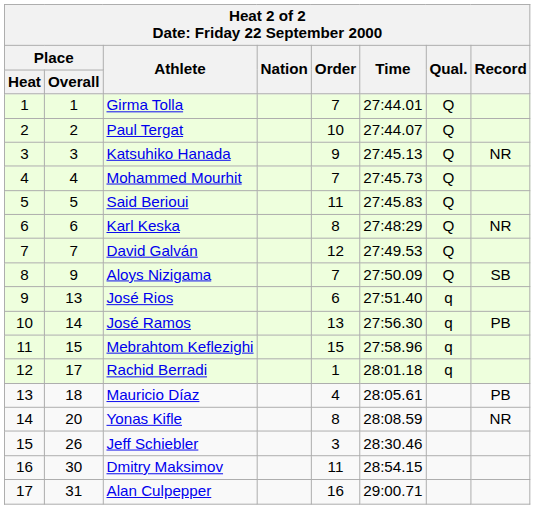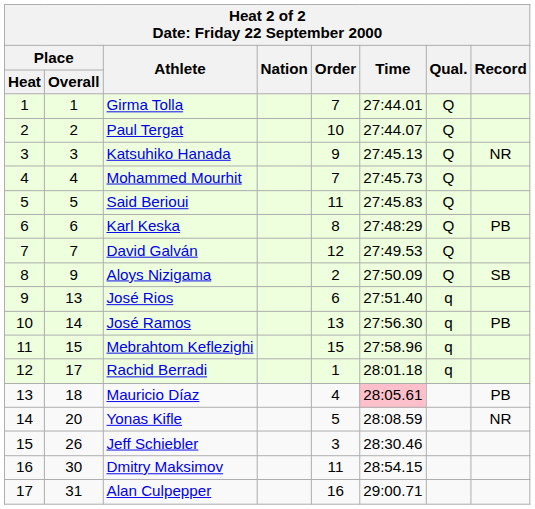 <table class="wikitable sortable">
 <tr>
 <th colspan=9>Heat 2 of 2 <br> Date: Friday 22 September 2000 <br></th>
 </tr>
 <tr>
 <th colspan=2>Place</th>
 <th rowspan=2>Athlete</th>
 <th rowspan=2>Nation</th>
 <th rowspan=2>Order</th>
 <th rowspan=2>Time</th>
 <th rowspan=2>Qual.</th>
 <th rowspan=2>Record</th>
 </tr>
 <tr>
 <th>Heat</th>
 <th>Overall</th>
 </tr>
 <tr bgcolor = "eeffdd">
 <td align="center">1</td>
 <td align="center">1</td>
 <td align="left"><a href='#'>Girma Tolla</a></td>
 <td align="left"></td>
 <td align="center">7</td>
 <td align="center">27:44.01</td>
 <td align="center">Q</td>
 <td align="center"></td>
 </tr>
 <tr bgcolor = "eeffdd">
 <td align="center">2</td>
 <td align="center">2</td>
 <td align="left"><a href='#'>Paul Tergat</a></td>
 <td align="left"></td>
 <td align="center">10</td>
 <td align="center">27:44.07</td>
 <td align="center">Q</td>
 <td align="center"></td>
 </tr>
 <tr bgcolor = "eeffdd">
 <td align="center">3</td>
 <td align="center">3</td>
 <td align="left"><a href='#'>Katsuhiko Hanada</a></td>
 <td align="left"></td>
 <td align="center">9</td>
 <td align="center">27:45.13</td>
 <td align="center">Q</td>
 <td align="center">NR</td>
 </tr>
 <tr bgcolor = "eeffdd">
 <td align="center">4</td>
 <td align="center">4</td>
 <td align="left"><a href='#'>Mohammed Mourhit</a></td>
 <td align="left"></td>
 <td align="center">7</td>
 <td align="center">27:45.73</td>
 <td align="center">Q</td>
 <td align="center"></td>
 </tr>
 <tr bgcolor = "eeffdd">
 <td align="center">5</td>
 <td align="center">5</td>
 <td align="left"><a href='#'>Said Berioui</a></td>
 <td align="left"></td>
 <td align="center">11</td>
 <td align="center">27:45.83</td>
 <td align="center">Q</td>
 <td align="center"></td>
 </tr>
 <tr bgcolor = "eeffdd">
 <td align="center">6</td>
 <td align="center">6</td>
 <td align="left"><a href='#'>Karl Keska</a></td>
 <td align="left"></td>
 <td align="center">8</td>
 <td align="center">27:48:29</td>
 <td align="center">Q</td>
-<td align="center">NR</td>
+<td align="center">PB</td>
 </tr>
 <tr bgcolor = "eeffdd">
 <td align="center">7</td>
 <td align="center">7</td>
 <td align="left"><a href='#'>David Galván</a></td>
 <td align="left"></td>
 <td align="center">12</td>
 <td align="center">27:49.53</td>
 <td align="center">Q</td>
 <td align="center"></td>
 </tr>
 <tr bgcolor = "eeffdd">
 <td align="center">8</td>
 <td align="center">9</td>
 <td align="left"><a href='#'>Aloys Nizigama</a></td>
 <td align="left"></td>
-<td align="center">7</td>
+<td align="center">2</td>
 <td align="center">27:50.09</td>
 <td align="center">Q</td>
 <td align="center">SB</td>
 </tr>
 <tr bgcolor = "eeffdd">
 <td align="center">9</td>
 <td align="center">13</td>
 <td align="left"><a href='#'>José Rios</a></td>
 <td align="left"></td>
 <td align="center">6</td>
 <td align="center">27:51.40</td>
 <td align="center">q</td>
 <td align="center"></td>
 </tr>
 <tr bgcolor = "eeffdd">
 <td align="center">10</td>
 <td align="center">14</td>
 <td align="left"><a href='#'>José Ramos</a></td>
 <td align="left"></td>
 <td align="center">13</td>
 <td align="center">27:56.30</td>
 <td align="center">q</td>
 <td align="center">PB</td>
 </tr>
 <tr bgcolor = "eeffdd">
 <td align="center">11</td>
 <td align="center">15</td>
 <td align="left"><a href='#'>Mebrahtom Keflezighi</a></td>
 <td align="left"></td>
 <td align="center">15</td>
 <td align="center">27:58.96</td>
 <td align="center">q</td>
 <td align="center"></td>
 </tr>
 <tr bgcolor = "eeffdd">
 <td align="center">12</td>
 <td align="center">17</td>
 <td align="left"><a href='#'>Rachid Berradi</a></td>
 <td align="left"></td>
 <td align="center">1</td>
 <td align="center">28:01.18</td>
 <td align="center">q</td>
 <td align="center"></td>
 </tr>
 <tr>
 <td align="center">13</td>
 <td align="center">18</td>
 <td align="left"><a href='#'>Mauricio Díaz</a></td>
 <td align="left"></td>
 <td align="center">4</td>
-<td align="center">28:05.61</td>
+<td align="center" style="background: pink;">28:05.61</td>
 <td align="center"></td>
 <td align="center">PB</td>
 </tr>
 <tr>
 <td align="center">14</td>
 <td align="center">20</td>
 <td align="left"><a href='#'>Yonas Kifle</a></td>
 <td align="left"></td>
-<td align="center">8</td>
+<td align="center">5</td>
 <td align="center">28:08.59</td>
 <td align="center"></td>
 <td align="center">NR</td>
 </tr>
 <tr>
 <td align="center">15</td>
 <td align="center">26</td>
 <td align="left"><a href='#'>Jeff Schiebler</a></td>
 <td align="left"></td>
 <td align="center">3</td>
 <td align="center">28:30.46</td>
 <td align="center"></td>
 <td align="center"></td>
 </tr>
 <tr>
 <td align="center">16</td>
 <td align="center">30</td>
 <td align="left"><a href='#'>Dmitry Maksimov</a></td>
 <td align="left"></td>
 <td align="center">11</td>
 <td align="center">28:54.15</td>
 <td align="center"></td>
 <td align="center"></td>
 </tr>
 <tr>
 <td align="center">17</td>
 <td align="center">31</td>
 <td align="left"><a href='#'>Alan Culpepper</a></td>
 <td align="left"></td>
 <td align="center">16</td>
 <td align="center">29:00.71</td>
 <td align="center"></td>
 <td align="center"></td>
 </tr>
 </table>
